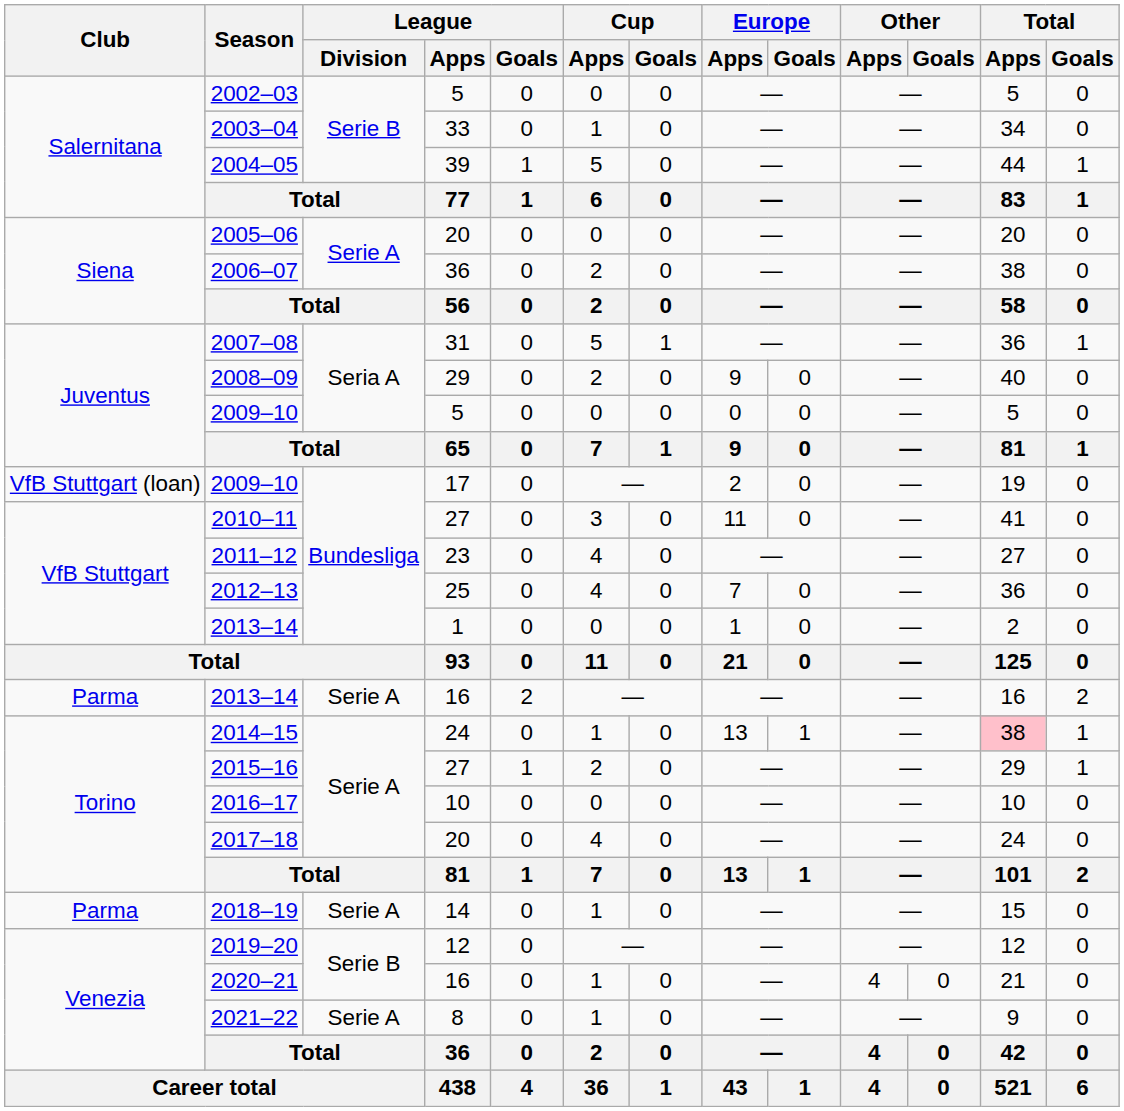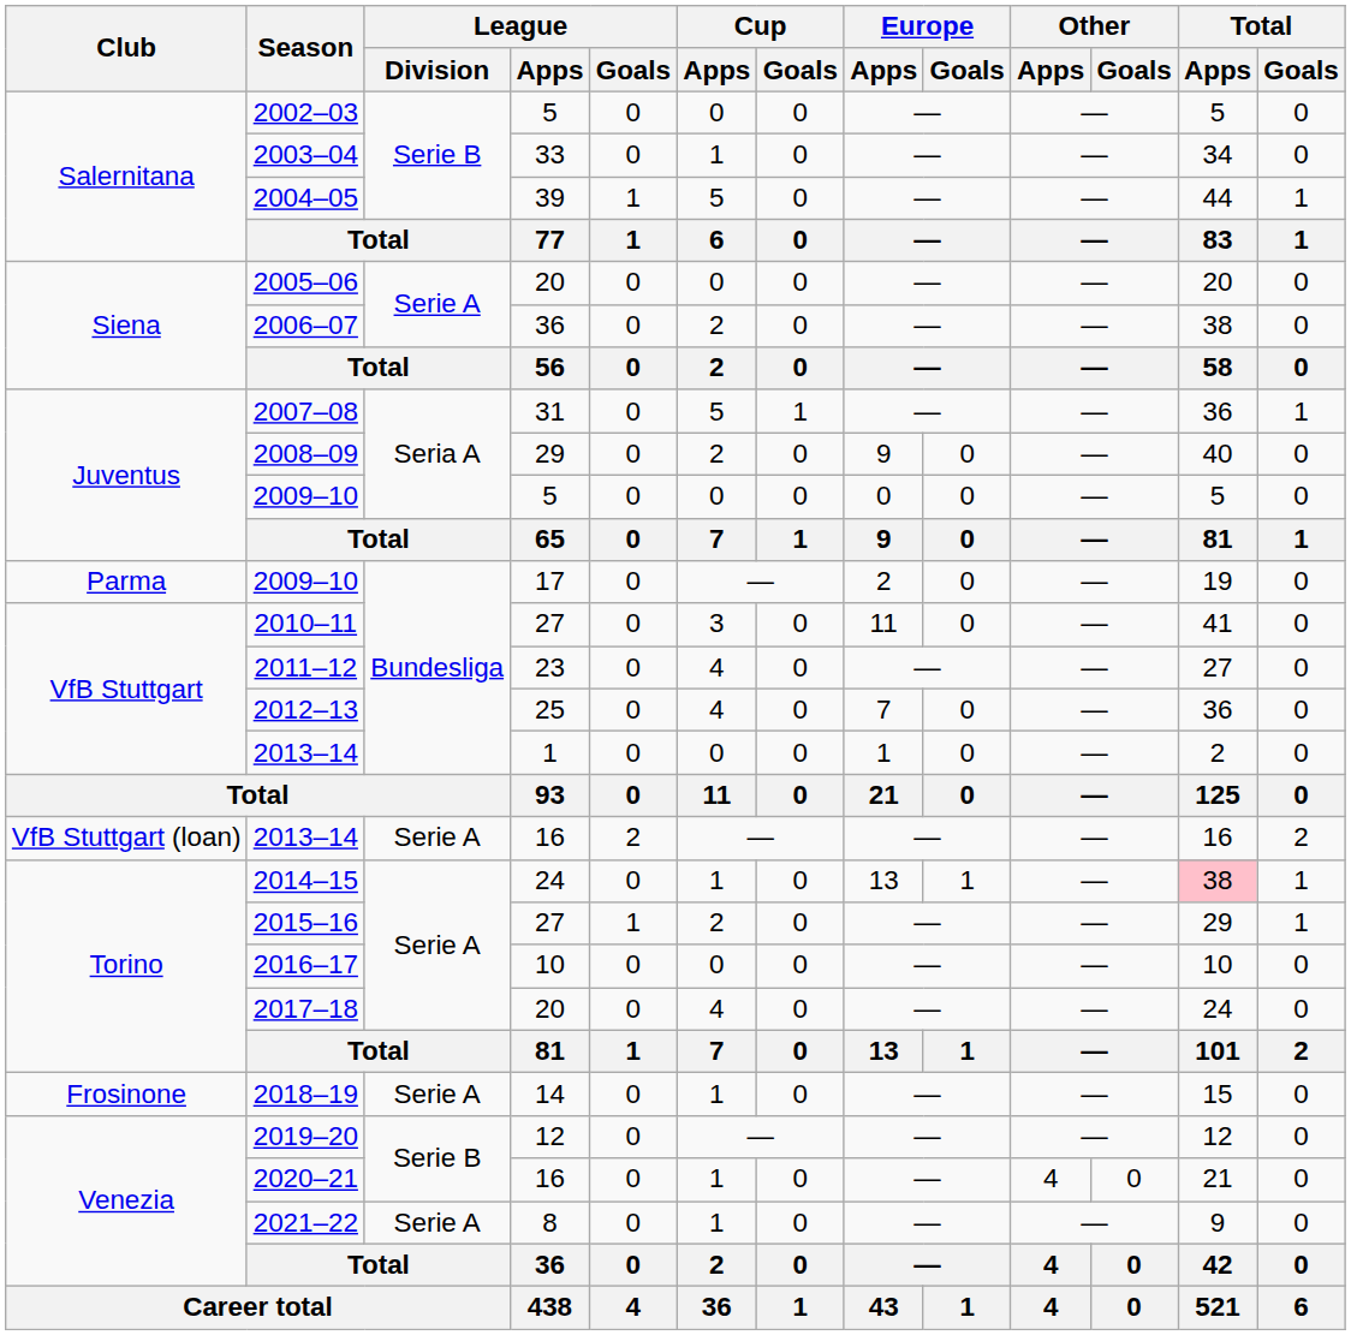 <table class="wikitable" style="text-align:center">
 <tr>
 <th rowspan=2>Club</th>
 <th rowspan=2>Season</th>
 <th colspan=3>League</th>
 <th colspan=2>Cup</th>
 <th colspan=2><a href='#'>Europe</a></th>
 <th colspan=2>Other</th>
 <th colspan=2>Total</th>
 </tr>
 <tr>
 <th>Division</th>
 <th>Apps</th>
 <th>Goals</th>
 <th>Apps</th>
 <th>Goals</th>
 <th>Apps</th>
 <th>Goals</th>
 <th>Apps</th>
 <th>Goals</th>
 <th>Apps</th>
 <th>Goals</th>
 </tr>
 <tr>
 <td rowspan=4><a href='#'>Salernitana</a></td>
 <td><a href='#'>2002–03</a></td>
 <td rowspan=3><a href='#'>Serie B</a></td>
 <td>5</td>
 <td>0</td>
 <td>0</td>
 <td>0</td>
 <td colspan=2>—</td>
 <td colspan=2>—</td>
 <td>5</td>
 <td>0</td>
 </tr>
 <tr>
 <td><a href='#'>2003–04</a></td>
 <td>33</td>
 <td>0</td>
 <td>1</td>
 <td>0</td>
 <td colspan=2>—</td>
 <td colspan=2>—</td>
 <td>34</td>
 <td>0</td>
 </tr>
 <tr>
 <td><a href='#'>2004–05</a></td>
 <td>39</td>
 <td>1</td>
 <td>5</td>
 <td>0</td>
 <td colspan=2>—</td>
 <td colspan=2>—</td>
 <td>44</td>
 <td>1</td>
 </tr>
 <tr>
 <th colspan=2>Total</th>
 <th>77</th>
 <th>1</th>
 <th>6</th>
 <th>0</th>
 <th colspan=2>—</th>
 <th colspan=2>—</th>
 <th>83</th>
 <th>1</th>
 </tr>
 <tr>
 <td rowspan=3><a href='#'>Siena</a></td>
 <td><a href='#'>2005–06</a></td>
 <td rowspan=2><a href='#'>Serie A</a></td>
 <td>20</td>
 <td>0</td>
 <td>0</td>
 <td>0</td>
 <td colspan=2>—</td>
 <td colspan=2>—</td>
 <td>20</td>
 <td>0</td>
 </tr>
 <tr>
 <td><a href='#'>2006–07</a></td>
 <td>36</td>
 <td>0</td>
 <td>2</td>
 <td>0</td>
 <td colspan=2>—</td>
 <td colspan=2>—</td>
 <td>38</td>
 <td>0</td>
 </tr>
 <tr>
 <th colspan=2>Total</th>
 <th>56</th>
 <th>0</th>
 <th>2</th>
 <th>0</th>
 <th colspan=2>—</th>
 <th colspan=2>—</th>
 <th>58</th>
 <th>0</th>
 </tr>
 <tr>
 <td rowspan=4><a href='#'>Juventus</a></td>
 <td><a href='#'>2007–08</a></td>
 <td rowspan=3>Seria A</td>
 <td>31</td>
 <td>0</td>
 <td>5</td>
 <td>1</td>
 <td colspan=2>—</td>
 <td colspan=2>—</td>
 <td>36</td>
 <td>1</td>
 </tr>
 <tr>
 <td><a href='#'>2008–09</a></td>
 <td>29</td>
 <td>0</td>
 <td>2</td>
 <td>0</td>
 <td>9</td>
 <td>0</td>
 <td colspan=2>—</td>
 <td>40</td>
 <td>0</td>
 </tr>
 <tr>
 <td><a href='#'>2009–10</a></td>
 <td>5</td>
 <td>0</td>
 <td>0</td>
 <td>0</td>
 <td>0</td>
 <td>0</td>
 <td colspan=2>—</td>
 <td>5</td>
 <td>0</td>
 </tr>
 <tr>
 <th colspan=2>Total</th>
 <th>65</th>
 <th>0</th>
 <th>7</th>
 <th>1</th>
 <th>9</th>
 <th>0</th>
 <th colspan=2>—</th>
 <th>81</th>
 <th>1</th>
 </tr>
 <tr>
-<td rowspan=1><a href='#'>VfB Stuttgart</a> (loan)</td>
+<td rowspan=1><a href='#'>Parma</a></td>
 <td><a href='#'>2009–10</a></td>
 <td rowspan=5><a href='#'>Bundesliga</a></td>
 <td>17</td>
 <td>0</td>
 <td colspan=2>—</td>
 <td>2</td>
 <td>0</td>
 <td colspan=2>—</td>
 <td>19</td>
 <td>0</td>
 </tr>
 <tr>
 <td rowspan=4><a href='#'>VfB Stuttgart</a></td>
 <td><a href='#'>2010–11</a></td>
 <td>27</td>
 <td>0</td>
 <td>3</td>
 <td>0</td>
 <td>11</td>
 <td>0</td>
 <td colspan=2>—</td>
 <td>41</td>
 <td>0</td>
 </tr>
 <tr>
 <td><a href='#'>2011–12</a></td>
 <td>23</td>
 <td>0</td>
 <td>4</td>
 <td>0</td>
 <td colspan=2>—</td>
 <td colspan=2>—</td>
 <td>27</td>
 <td>0</td>
 </tr>
 <tr>
 <td><a href='#'>2012–13</a></td>
 <td>25</td>
 <td>0</td>
 <td>4</td>
 <td>0</td>
 <td>7</td>
 <td>0</td>
 <td colspan=2>—</td>
 <td>36</td>
 <td>0</td>
 </tr>
 <tr>
 <td><a href='#'>2013–14</a></td>
 <td>1</td>
 <td>0</td>
 <td>0</td>
 <td>0</td>
 <td>1</td>
 <td>0</td>
 <td colspan=2>—</td>
 <td>2</td>
 <td>0</td>
 </tr>
 <tr>
 <th colspan=3>Total</th>
 <th>93</th>
 <th>0</th>
 <th>11</th>
 <th>0</th>
 <th>21</th>
 <th>0</th>
 <th colspan=2>—</th>
 <th>125</th>
 <th>0</th>
 </tr>
 <tr>
-<td rowspan=1><a href='#'>Parma</a></td>
+<td rowspan=1><a href='#'>VfB Stuttgart</a> (loan)</td>
 <td><a href='#'>2013–14</a></td>
 <td>Serie A</td>
 <td>16</td>
 <td>2</td>
 <td colspan=2>—</td>
 <td colspan=2>—</td>
 <td colspan=2>—</td>
 <td>16</td>
 <td>2</td>
 </tr>
 <tr>
 <td rowspan=5><a href='#'>Torino</a></td>
 <td><a href='#'>2014–15</a></td>
 <td rowspan=4>Serie A</td>
 <td>24</td>
 <td>0</td>
 <td>1</td>
 <td>0</td>
 <td>13</td>
 <td>1</td>
 <td colspan=2>—</td>
 <td style="background: pink;">38</td>
 <td>1</td>
 </tr>
 <tr>
 <td><a href='#'>2015–16</a></td>
 <td>27</td>
 <td>1</td>
 <td>2</td>
 <td>0</td>
 <td colspan=2>—</td>
 <td colspan=2>—</td>
 <td>29</td>
 <td>1</td>
 </tr>
 <tr>
 <td><a href='#'>2016–17</a></td>
 <td>10</td>
 <td>0</td>
 <td>0</td>
 <td>0</td>
 <td colspan=2>—</td>
 <td colspan=2>—</td>
 <td>10</td>
 <td>0</td>
 </tr>
 <tr>
 <td><a href='#'>2017–18</a></td>
 <td>20</td>
 <td>0</td>
 <td>4</td>
 <td>0</td>
 <td colspan=2>—</td>
 <td colspan=2>—</td>
 <td>24</td>
 <td>0</td>
 </tr>
 <tr>
 <th colspan=2>Total</th>
 <th>81</th>
 <th>1</th>
 <th>7</th>
 <th>0</th>
 <th>13</th>
 <th>1</th>
 <th colspan=2>—</th>
 <th>101</th>
 <th>2</th>
 </tr>
 <tr>
-<td rowspan=1><a href='#'>Parma</a></td>
+<td><a href='#'>Frosinone</a></td>
 <td><a href='#'>2018–19</a></td>
 <td>Serie A</td>
 <td>14</td>
 <td>0</td>
 <td>1</td>
 <td>0</td>
 <td colspan=2>—</td>
 <td colspan=2>—</td>
 <td>15</td>
 <td>0</td>
 </tr>
 <tr>
 <td rowspan=4><a href='#'>Venezia</a></td>
 <td><a href='#'>2019–20</a></td>
 <td rowspan=2>Serie B</td>
 <td>12</td>
 <td>0</td>
 <td colspan=2>—</td>
 <td colspan=2>—</td>
 <td colspan=2>—</td>
 <td>12</td>
 <td>0</td>
 </tr>
 <tr>
 <td><a href='#'>2020–21</a></td>
 <td>16</td>
 <td>0</td>
 <td>1</td>
 <td>0</td>
 <td colspan=2>—</td>
 <td>4</td>
 <td>0</td>
 <td>21</td>
 <td>0</td>
 </tr>
 <tr>
 <td><a href='#'>2021–22</a></td>
 <td>Serie A</td>
 <td>8</td>
 <td>0</td>
 <td>1</td>
 <td>0</td>
 <td colspan=2>—</td>
 <td colspan=2>—</td>
 <td>9</td>
 <td>0</td>
 </tr>
 <tr>
 <th colspan=2>Total</th>
 <th>36</th>
 <th>0</th>
 <th>2</th>
 <th>0</th>
 <th colspan=2>—</th>
 <th>4</th>
 <th>0</th>
 <th>42</th>
 <th>0</th>
 </tr>
 <tr>
 <th colspan=3>Career total</th>
 <th>438</th>
 <th>4</th>
 <th>36</th>
 <th>1</th>
 <th>43</th>
 <th>1</th>
 <th>4</th>
 <th>0</th>
 <th>521</th>
 <th>6</th>
 </tr>
 </table>
